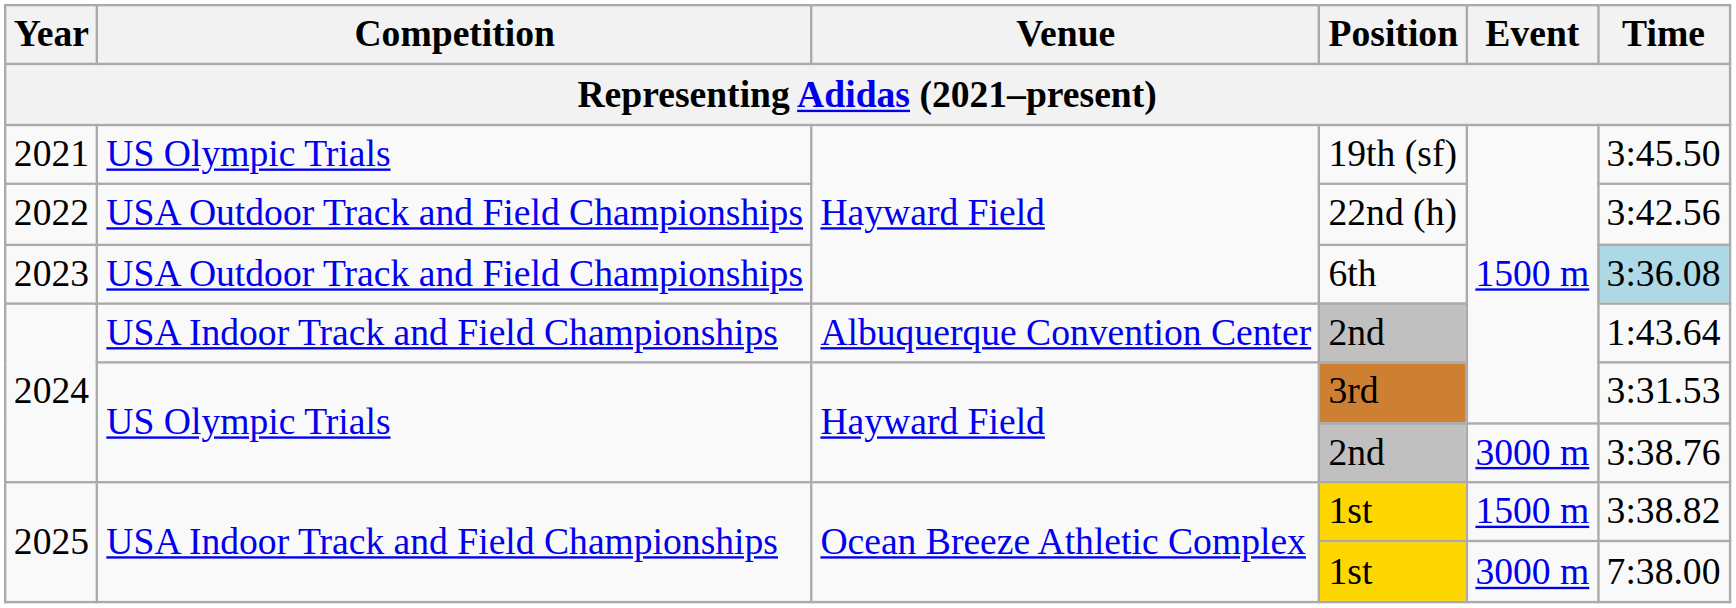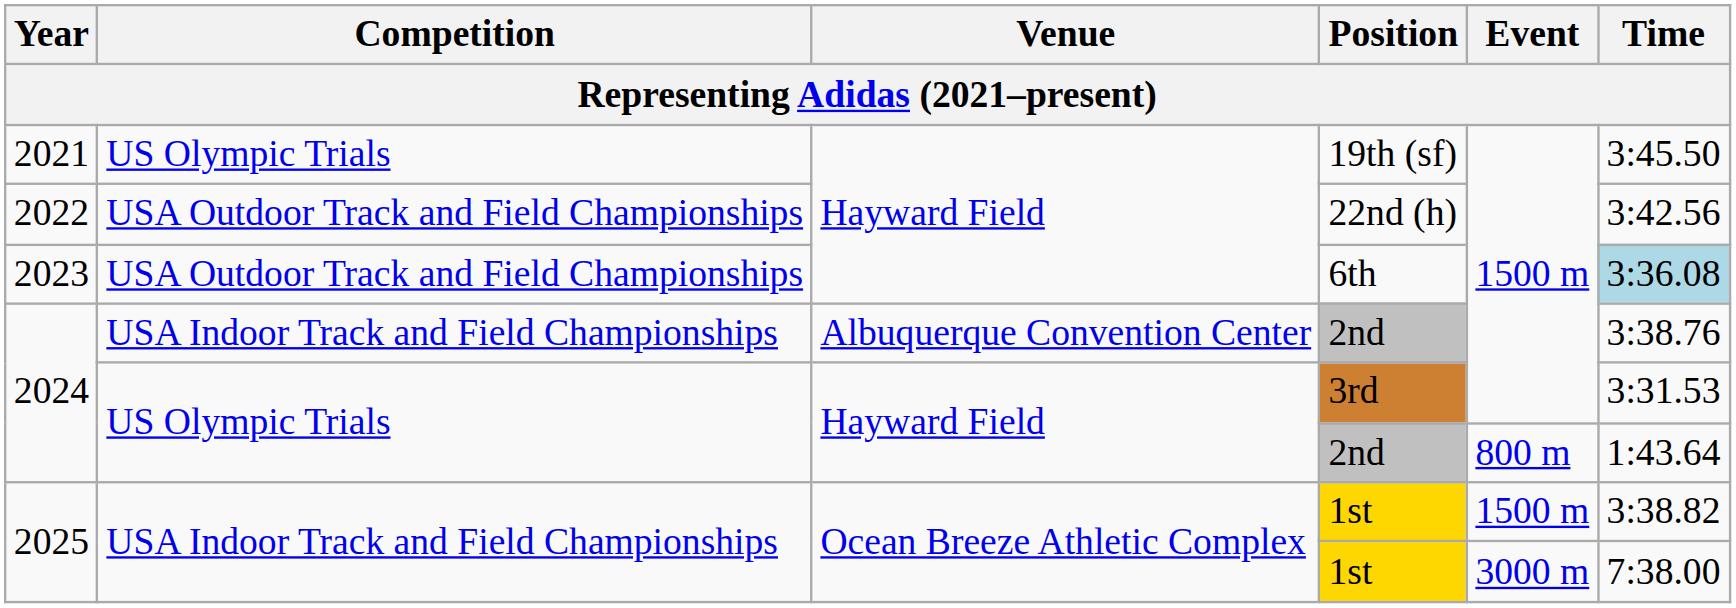 <table class="wikitable">
 <tr>
 <th>Year</th>
 <th>Competition</th>
 <th>Venue</th>
 <th>Position</th>
 <th>Event</th>
 <th>Time</th>
 </tr>
 <tr>
 <th colspan="6">Representing <a href='#'>Adidas</a> (2021–present)</th>
 </tr>
 <tr>
 <td>2021</td>
 <td><a href='#'>US Olympic Trials</a></td>
 <td rowspan="3"><a href='#'>Hayward Field</a></td>
 <td>19th (sf)</td>
 <td rowspan="5"><a href='#'>1500 m</a></td>
 <td>3:45.50</td>
 </tr>
 <tr>
 <td>2022</td>
 <td><a href='#'>USA Outdoor Track and Field Championships</a></td>
 <td>22nd (h)</td>
 <td>3:42.56</td>
 </tr>
 <tr>
 <td>2023</td>
 <td><a href='#'>USA Outdoor Track and Field Championships</a></td>
 <td>6th</td>
 <td style="background: lightblue;">3:36.08</td>
 </tr>
 <tr>
 <td rowspan="3">2024</td>
 <td><a href='#'>USA Indoor Track and Field Championships</a></td>
 <td><a href='#'>Albuquerque Convention Center</a></td>
 <td bgcolor="silver">2nd</td>
-<td>1:43.64</td>
+<td>3:38.76</td>
 </tr>
 <tr>
 <td rowspan="2"><a href='#'>US Olympic Trials</a></td>
 <td rowspan="2"><a href='#'>Hayward Field</a></td>
 <td bgcolor="#CD7F32">3rd</td>
 <td>3:31.53</td>
 </tr>
 <tr>
 <td bgcolor="silver">2nd</td>
-<td><a href='#'>3000 m</a></td>
-<td>3:38.76</td>
+<td><a href='#'>800 m</a></td>
+<td>1:43.64</td>
 </tr>
 <tr>
 <td rowspan="2">2025</td>
 <td rowspan="2"><a href='#'>USA Indoor Track and Field Championships</a></td>
 <td rowspan="2"><a href='#'>Ocean Breeze Athletic Complex</a></td>
 <td bgcolor="gold">1st</td>
 <td><a href='#'>1500 m</a></td>
 <td>3:38.82</td>
 </tr>
 <tr>
 <td bgcolor="gold">1st</td>
 <td><a href='#'>3000 m</a></td>
 <td>7:38.00</td>
 </tr>
 </table>
